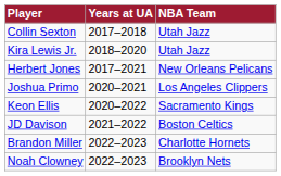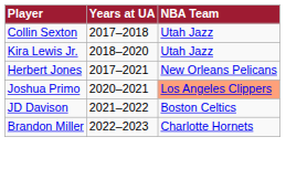 <table class="wikitable">
 <tr style="background:#9e1b32; color:#fff;">
 <td><strong>Player</strong></td>
 <td><strong>Years at UA</strong></td>
 <td><strong>NBA Team</strong></td>
 </tr>
 <tr>
 <td><a href='#'>Collin Sexton</a></td>
 <td>2017–2018</td>
 <td><a href='#'>Utah Jazz</a></td>
 </tr>
 <tr>
 <td><a href='#'>Kira Lewis Jr.</a></td>
 <td>2018–2020</td>
 <td><a href='#'>Utah Jazz</a></td>
 </tr>
 <tr>
 <td><a href='#'>Herbert Jones</a></td>
 <td>2017–2021</td>
 <td><a href='#'>New Orleans Pelicans</a></td>
 </tr>
 <tr>
 <td><a href='#'>Joshua Primo</a></td>
 <td>2020–2021</td>
-<td><a href='#'>Los Angeles Clippers</a></td>
-</tr>
-<tr>
-<td><a href='#'>Keon Ellis</a></td>
-<td>2020–2022</td>
-<td><a href='#'>Sacramento Kings</a></td>
+<td style="background: lightsalmon;"><a href='#'>Los Angeles Clippers</a></td>
 </tr>
 <tr>
 <td><a href='#'>JD Davison</a></td>
 <td>2021–2022</td>
 <td><a href='#'>Boston Celtics</a></td>
 </tr>
 <tr>
 <td><a href='#'>Brandon Miller</a></td>
 <td>2022–2023</td>
 <td><a href='#'>Charlotte Hornets</a></td>
 </tr>
-<tr>
-<td><a href='#'>Noah Clowney</a></td>
-<td>2022–2023</td>
-<td><a href='#'>Brooklyn Nets</a></td>
-</tr>
 </table>
